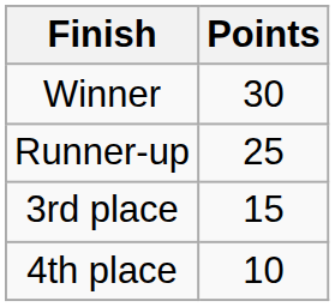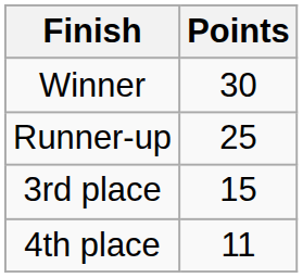 <table class="wikitable" style="text-align:center;">
 <tr>
 <th>Finish</th>
 <th>Points</th>
 </tr>
 <tr>
 <td>Winner</td>
 <td>30</td>
 </tr>
 <tr>
 <td>Runner-up</td>
 <td>25</td>
 </tr>
 <tr>
 <td>3rd place</td>
 <td>15</td>
 </tr>
 <tr>
 <td>4th place</td>
-<td>10</td>
+<td>11</td>
 </tr>
 </table>
